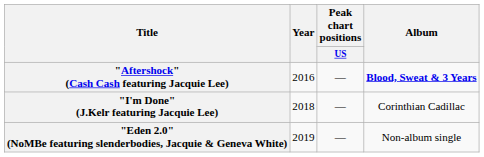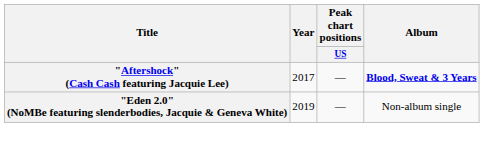 <table class="wikitable plainrowheaders" style="text-align:center;">
 <tr>
 <th scope="col" rowspan="2">Title</th>
 <th scope="col" rowspan="2">Year</th>
 <th scope="col">Peak chart positions</th>
 <th scope="col" rowspan="2">Album</th>
 </tr>
 <tr>
 <th scope="col" style="width:3em;font-size:85%;"><a href='#'>US</a></th>
 </tr>
 <tr>
 <th scope="row">"<a href='#'>Aftershock</a>"<br><span>(<a href='#'>Cash Cash</a> featuring Jacquie Lee)</span></th>
-<td>2016</td>
+<td>2017</td>
 <td>—</td>
 <td><strong><a href='#'>Blood, Sweat & 3 Years</a></strong></td>
-</tr>
-<tr>
-<th scope="row">"I'm Done"<br><span>(J.Kelr featuring Jacquie Lee)</span></th>
-<td>2018</td>
-<td>—</td>
-<td>Corinthian Cadillac</td>
 </tr>
 <tr>
 <th scope="row">"Eden 2.0"<br><span>(NoMBe featuring slenderbodies, Jacquie & Geneva White)</span></th>
 <td>2019</td>
 <td>—</td>
 <td>Non-album single</td>
 </tr>
 </table>
